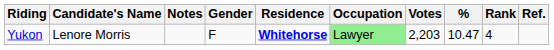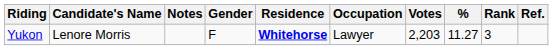 <table class="wikitable sortable">
 <tr>
 <th>Riding</th>
 <th>Candidate's Name</th>
 <th>Notes</th>
 <th>Gender</th>
 <th>Residence</th>
 <th>Occupation</th>
 <th>Votes</th>
 <th>%</th>
 <th>Rank</th>
 <th>Ref.</th>
 </tr>
 <tr>
 <td><a href='#'>Yukon</a></td>
 <td>Lenore Morris</td>
 <td></td>
 <td>F</td>
 <td><strong><a href='#'>Whitehorse</a></strong></td>
-<td style="background: lightgreen;">Lawyer</td>
+<td>Lawyer</td>
 <td>2,203</td>
-<td>10.47</td>
-<td>4</td>
+<td>11.27</td>
+<td>3</td>
 <td></td>
 </tr>
 </table>
